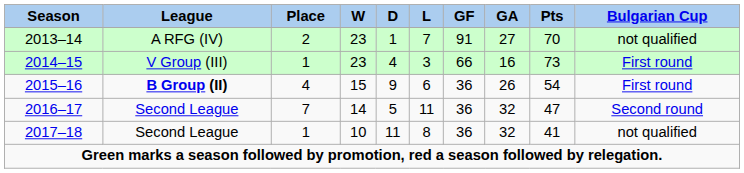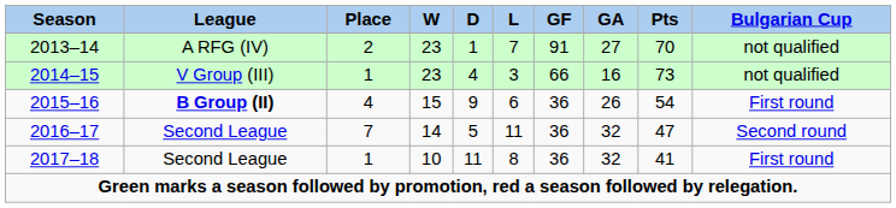 <table class="wikitable" width="800px">
 <tr>
 <th style="background:#ABCDEF;">Season</th>
 <th style="background:#ABCDEF;">League</th>
 <th style="background:#ABCDEF;">Place</th>
 <th style="background:#ABCDEF;">W</th>
 <th style="background:#ABCDEF;">D</th>
 <th style="background:#ABCDEF;">L</th>
 <th style="background:#ABCDEF;">GF</th>
 <th style="background:#ABCDEF;">GA</th>
 <th style="background:#ABCDEF;">Pts</th>
 <th style="background:#ABCDEF;"><a href='#'>Bulgarian Cup</a></th>
 </tr>
 <tr align="center">
 </tr>
 <tr align="center" style="background:#ccffcc;">
 <td>2013–14</td>
 <td>A RFG (IV)</td>
 <td>2</td>
 <td>23</td>
 <td>1</td>
 <td>7</td>
 <td>91</td>
 <td>27</td>
 <td>70</td>
 <td>not qualified</td>
 </tr>
 <tr align="center" style="background:#ccffcc;">
 <td><a href='#'>2014–15</a></td>
 <td><a href='#'>V Group</a> (III)</td>
 <td>1</td>
 <td>23</td>
 <td>4</td>
 <td>3</td>
 <td>66</td>
 <td>16</td>
 <td>73</td>
-<td><a href='#'>First round</a></td>
+<td>not qualified</td>
 </tr>
 <tr align="center">
 <td><a href='#'>2015–16</a></td>
 <td><strong><a href='#'>B Group</a> (II)</strong></td>
 <td>4</td>
 <td>15</td>
 <td>9</td>
 <td>6</td>
 <td>36</td>
 <td>26</td>
 <td>54</td>
 <td><a href='#'>First round</a></td>
 </tr>
 <tr align="center">
 <td><a href='#'>2016–17</a></td>
 <td><a href='#'>Second League</a></td>
 <td>7</td>
 <td>14</td>
 <td>5</td>
 <td>11</td>
 <td>36</td>
 <td>32</td>
 <td>47</td>
 <td><a href='#'>Second round</a></td>
 </tr>
 <tr align="center">
 <td><a href='#'>2017–18</a></td>
 <td>Second League</td>
 <td>1</td>
 <td>10</td>
 <td>11</td>
 <td>8</td>
 <td>36</td>
 <td>32</td>
 <td>41</td>
-<td>not qualified</td>
+<td><a href='#'>First round</a></td>
 </tr>
 <tr>
 <td colspan="12" align="center"><strong>Green marks a season followed by promotion, red a season followed by relegation.</strong></td>
 </tr>
 </table>
